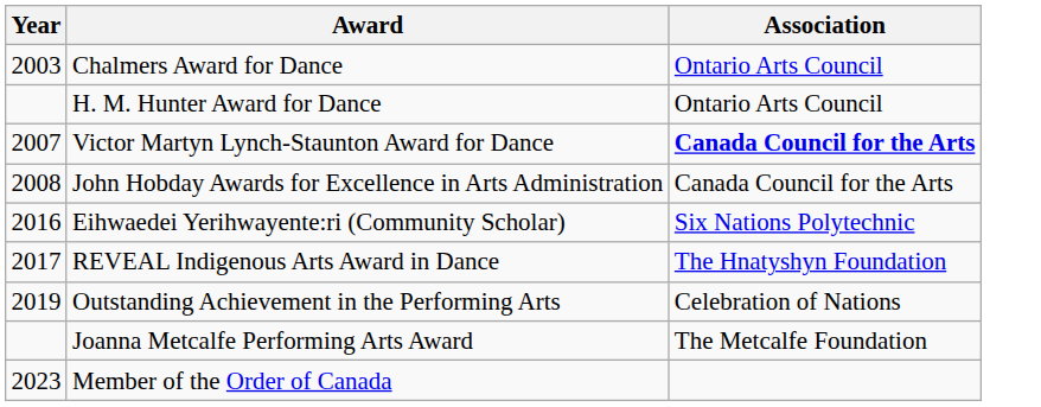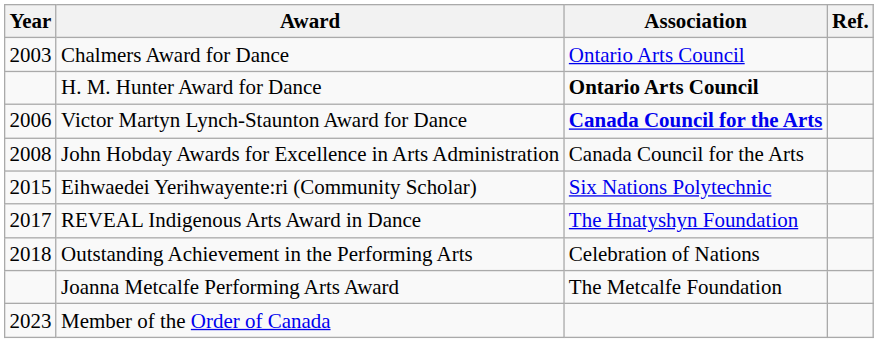 <table class="wikitable">
 <tr>
 <th>Year</th>
 <th>Award</th>
 <th>Association</th>
+<th>Ref.</th>
 </tr>
 <tr>
 <td>2003</td>
 <td>Chalmers Award for Dance</td>
 <td><a href='#'>Ontario Arts Council</a></td>
+<td></td>
 </tr>
 <tr>
 <td></td>
 <td>H. M. Hunter Award for Dance</td>
-<td>Ontario Arts Council</td>
+<td><strong>Ontario Arts Council</strong></td>
+<td></td>
 </tr>
 <tr>
-<td>2007</td>
+<td>2006</td>
 <td>Victor Martyn Lynch-Staunton Award for Dance</td>
 <td><strong><a href='#'>Canada Council for the Arts</a></strong></td>
+<td></td>
 </tr>
 <tr>
 <td>2008</td>
 <td>John Hobday Awards for Excellence in Arts Administration</td>
 <td>Canada Council for the Arts</td>
+<td></td>
 </tr>
 <tr>
-<td>2016</td>
+<td>2015</td>
 <td>Eihwaedei Yerihwayente:ri (Community Scholar)</td>
 <td><a href='#'>Six Nations Polytechnic</a></td>
+<td></td>
 </tr>
 <tr>
 <td>2017</td>
 <td>REVEAL Indigenous Arts Award in Dance</td>
 <td><a href='#'>The Hnatyshyn Foundation</a></td>
+<td></td>
 </tr>
 <tr>
-<td>2019</td>
+<td>2018</td>
 <td>Outstanding Achievement in the Performing Arts</td>
 <td>Celebration of Nations</td>
+<td></td>
 </tr>
 <tr>
 <td></td>
 <td>Joanna Metcalfe Performing Arts Award</td>
 <td>The Metcalfe Foundation</td>
+<td></td>
 </tr>
 <tr>
 <td>2023</td>
 <td>Member of the <a href='#'>Order of Canada</a></td>
 <td></td>
+<td></td>
 </tr>
 </table>
